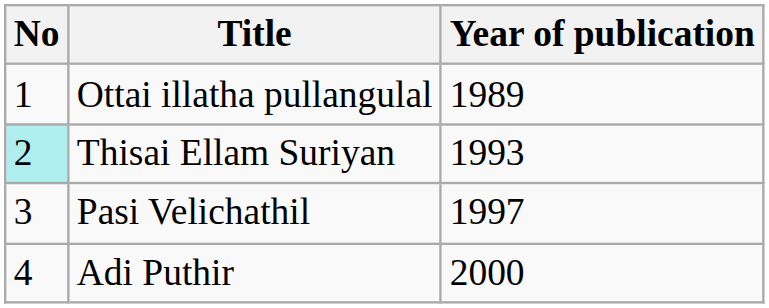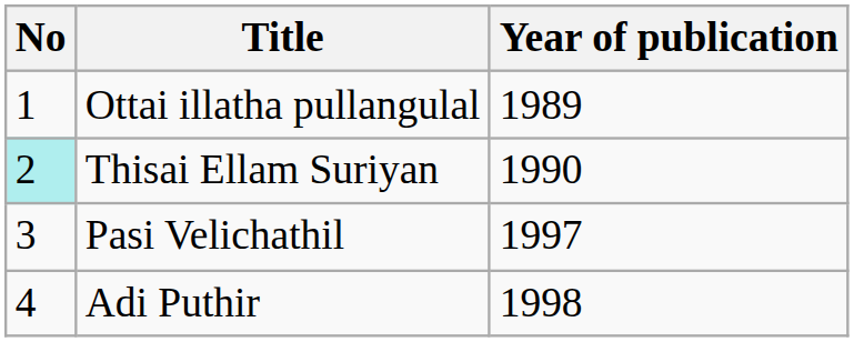 <table class="wikitable">
 <tr>
 <th>No</th>
 <th>Title</th>
 <th>Year of publication</th>
 </tr>
 <tr>
 <td>1</td>
 <td>Ottai illatha pullangulal</td>
 <td>1989</td>
 </tr>
 <tr>
 <td style="background: paleturquoise;">2</td>
 <td>Thisai Ellam Suriyan</td>
-<td>1993</td>
+<td>1990</td>
 </tr>
 <tr>
 <td>3</td>
 <td>Pasi Velichathil</td>
 <td>1997</td>
 </tr>
 <tr>
 <td>4</td>
 <td>Adi Puthir</td>
-<td>2000</td>
+<td>1998</td>
 </tr>
 </table>
